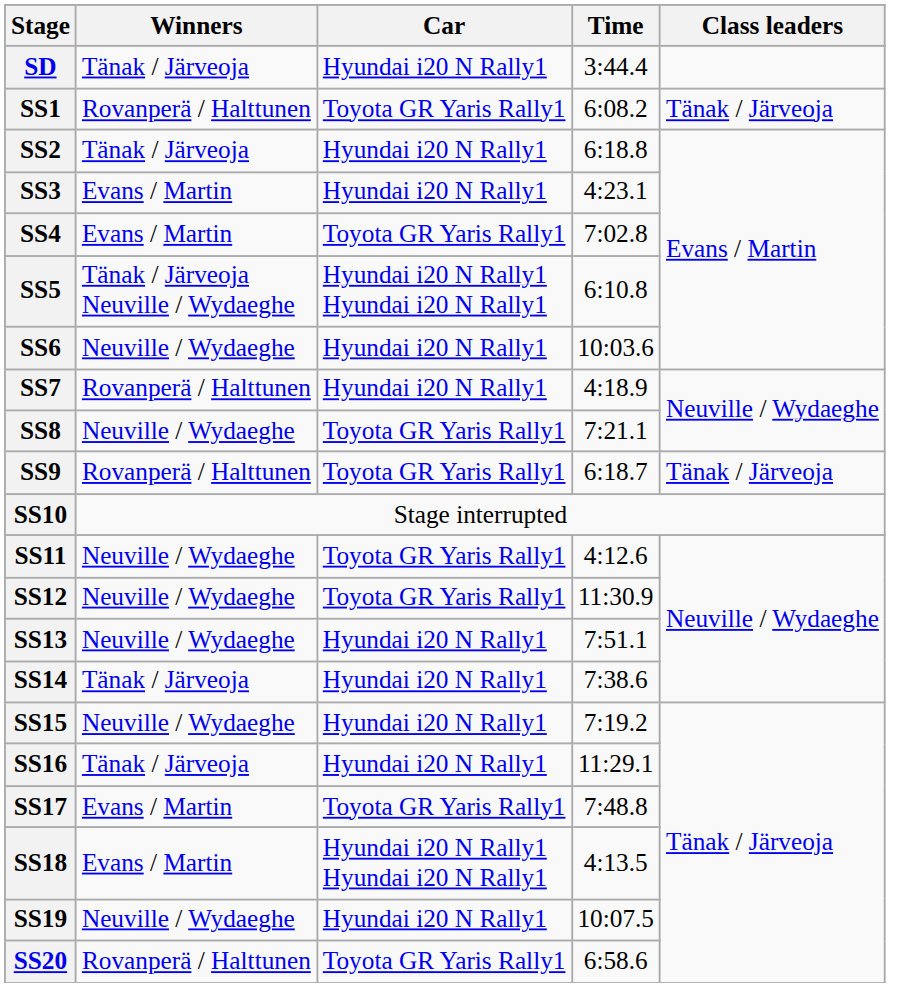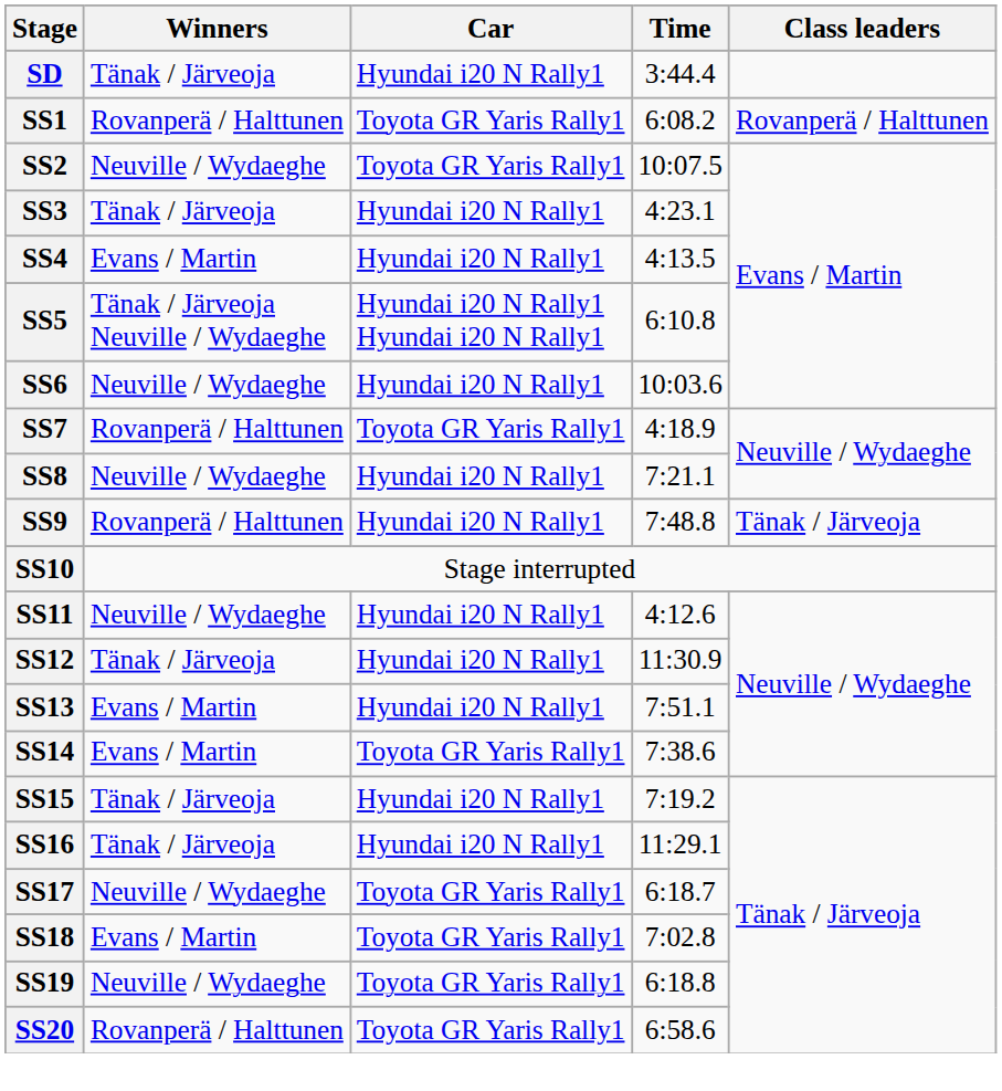 <table class="wikitable" style="font-size:85%">
 <tr>
 <th>Stage</th>
 <th>Winners</th>
 <th>Car</th>
 <th>Time</th>
 <th>Class leaders</th>
 </tr>
 <tr>
 <th><a href='#'>SD</a></th>
 <td><a href='#'>Tänak</a> / <a href='#'>Järveoja</a></td>
 <td><a href='#'>Hyundai i20 N Rally1</a></td>
 <td align="center">3:44.4</td>
 <td></td>
 </tr>
 <tr>
 <th>SS1</th>
 <td><a href='#'>Rovanperä</a> / <a href='#'>Halttunen</a></td>
 <td><a href='#'>Toyota GR Yaris Rally1</a></td>
 <td align="center">6:08.2</td>
-<td rowspan="1"><a href='#'>Tänak</a> / <a href='#'>Järveoja</a></td>
+<td><a href='#'>Rovanperä</a> / <a href='#'>Halttunen</a></td>
 </tr>
 <tr>
 <th>SS2</th>
-<td><a href='#'>Tänak</a> / <a href='#'>Järveoja</a></td>
-<td><a href='#'>Hyundai i20 N Rally1</a></td>
-<td align="center">6:18.8</td>
+<td><a href='#'>Neuville</a> / <a href='#'>Wydaeghe</a></td>
+<td><a href='#'>Toyota GR Yaris Rally1</a></td>
+<td align="center">10:07.5</td>
 <td rowspan="5"><a href='#'>Evans</a> / <a href='#'>Martin</a></td>
 </tr>
 <tr>
 <th>SS3</th>
-<td><a href='#'>Evans</a> / <a href='#'>Martin</a></td>
+<td><a href='#'>Tänak</a> / <a href='#'>Järveoja</a></td>
 <td><a href='#'>Hyundai i20 N Rally1</a></td>
 <td align="center">4:23.1</td>
 </tr>
 <tr>
 <th>SS4</th>
 <td><a href='#'>Evans</a> / <a href='#'>Martin</a></td>
-<td><a href='#'>Toyota GR Yaris Rally1</a></td>
-<td align="center">7:02.8</td>
+<td><a href='#'>Hyundai i20 N Rally1</a></td>
+<td align="center">4:13.5</td>
 </tr>
 <tr>
 <th>SS5</th>
 <td><a href='#'>Tänak</a> / <a href='#'>Järveoja</a><br><a href='#'>Neuville</a> / <a href='#'>Wydaeghe</a></td>
 <td><a href='#'>Hyundai i20 N Rally1</a><br><a href='#'>Hyundai i20 N Rally1</a></td>
 <td align="center">6:10.8</td>
 </tr>
 <tr>
 <th>SS6</th>
 <td><a href='#'>Neuville</a> / <a href='#'>Wydaeghe</a></td>
 <td><a href='#'>Hyundai i20 N Rally1</a></td>
 <td align="center">10:03.6</td>
 </tr>
 <tr>
 <th>SS7</th>
 <td><a href='#'>Rovanperä</a> / <a href='#'>Halttunen</a></td>
-<td><a href='#'>Hyundai i20 N Rally1</a></td>
+<td><a href='#'>Toyota GR Yaris Rally1</a></td>
 <td align="center">4:18.9</td>
 <td rowspan="2"><a href='#'>Neuville</a> / <a href='#'>Wydaeghe</a></td>
 </tr>
 <tr>
 <th>SS8</th>
 <td><a href='#'>Neuville</a> / <a href='#'>Wydaeghe</a></td>
-<td><a href='#'>Toyota GR Yaris Rally1</a></td>
+<td><a href='#'>Hyundai i20 N Rally1</a></td>
 <td align="center">7:21.1</td>
 </tr>
 <tr>
 <th>SS9</th>
 <td><a href='#'>Rovanperä</a> / <a href='#'>Halttunen</a></td>
-<td><a href='#'>Toyota GR Yaris Rally1</a></td>
-<td align="center">6:18.7</td>
+<td><a href='#'>Hyundai i20 N Rally1</a></td>
+<td align="center">7:48.8</td>
 <td rowspan="1"><a href='#'>Tänak</a> / <a href='#'>Järveoja</a></td>
 </tr>
 <tr>
 <th>SS10</th>
 <td colspan="4" align="center">Stage interrupted</td>
 </tr>
 <tr>
 <th>SS11</th>
 <td><a href='#'>Neuville</a> / <a href='#'>Wydaeghe</a></td>
-<td><a href='#'>Toyota GR Yaris Rally1</a></td>
+<td><a href='#'>Hyundai i20 N Rally1</a></td>
 <td align="center">4:12.6</td>
 <td rowspan="4"><a href='#'>Neuville</a> / <a href='#'>Wydaeghe</a></td>
 </tr>
 <tr>
 <th>SS12</th>
-<td><a href='#'>Neuville</a> / <a href='#'>Wydaeghe</a></td>
-<td><a href='#'>Toyota GR Yaris Rally1</a></td>
+<td><a href='#'>Tänak</a> / <a href='#'>Järveoja</a></td>
+<td><a href='#'>Hyundai i20 N Rally1</a></td>
 <td align="center">11:30.9</td>
 </tr>
 <tr>
 <th>SS13</th>
-<td><a href='#'>Neuville</a> / <a href='#'>Wydaeghe</a></td>
+<td><a href='#'>Evans</a> / <a href='#'>Martin</a></td>
 <td><a href='#'>Hyundai i20 N Rally1</a></td>
 <td align="center">7:51.1</td>
 </tr>
 <tr>
 <th>SS14</th>
-<td><a href='#'>Tänak</a> / <a href='#'>Järveoja</a></td>
-<td><a href='#'>Hyundai i20 N Rally1</a></td>
+<td><a href='#'>Evans</a> / <a href='#'>Martin</a></td>
+<td><a href='#'>Toyota GR Yaris Rally1</a></td>
 <td align="center">7:38.6</td>
 </tr>
 <tr>
 <th>SS15</th>
-<td><a href='#'>Neuville</a> / <a href='#'>Wydaeghe</a></td>
+<td><a href='#'>Tänak</a> / <a href='#'>Järveoja</a></td>
 <td><a href='#'>Hyundai i20 N Rally1</a></td>
 <td align="center">7:19.2</td>
 <td rowspan="6"><a href='#'>Tänak</a> / <a href='#'>Järveoja</a></td>
 </tr>
 <tr>
 <th>SS16</th>
 <td><a href='#'>Tänak</a> / <a href='#'>Järveoja</a></td>
 <td><a href='#'>Hyundai i20 N Rally1</a></td>
 <td align="center">11:29.1</td>
 </tr>
 <tr>
 <th>SS17</th>
-<td><a href='#'>Evans</a> / <a href='#'>Martin</a></td>
+<td><a href='#'>Neuville</a> / <a href='#'>Wydaeghe</a></td>
 <td><a href='#'>Toyota GR Yaris Rally1</a></td>
-<td align="center">7:48.8</td>
+<td align="center">6:18.7</td>
 </tr>
 <tr>
 <th>SS18</th>
 <td><a href='#'>Evans</a> / <a href='#'>Martin</a></td>
-<td><a href='#'>Hyundai i20 N Rally1</a><br><a href='#'>Hyundai i20 N Rally1</a></td>
-<td align="center">4:13.5</td>
+<td><a href='#'>Toyota GR Yaris Rally1</a></td>
+<td align="center">7:02.8</td>
 </tr>
 <tr>
 <th>SS19</th>
 <td><a href='#'>Neuville</a> / <a href='#'>Wydaeghe</a></td>
-<td><a href='#'>Hyundai i20 N Rally1</a></td>
-<td align="center">10:07.5</td>
+<td><a href='#'>Toyota GR Yaris Rally1</a></td>
+<td align="center">6:18.8</td>
 </tr>
 <tr>
 <th><a href='#'>SS20</a></th>
 <td><a href='#'>Rovanperä</a> / <a href='#'>Halttunen</a></td>
 <td><a href='#'>Toyota GR Yaris Rally1</a></td>
 <td align="center">6:58.6</td>
 </tr>
 <tr>
 </tr>
 </table>
